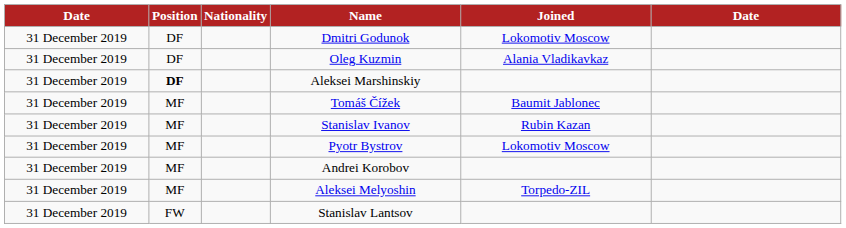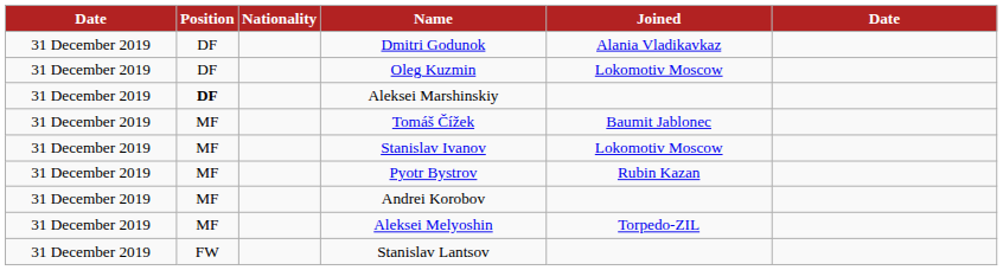 <table class="wikitable"  style="text-align:center; font-size:90%; ">
 <tr>
 <th style="background:#B22222; color:white; width:150px;">Date</th>
 <th style="background:#B22222; color:white; width:50px;">Position</th>
 <th style="background:#B22222; color:white; width:50px;">Nationality</th>
 <th style="background:#B22222; color:white; width:200px;">Name</th>
 <th style="background:#B22222; color:white; width:200px;">Joined</th>
 <th style="background:#B22222; color:white; width:200px;">Date</th>
 </tr>
 <tr>
 <td>31 December 2019</td>
 <td>DF</td>
 <td></td>
 <td><a href='#'>Dmitri Godunok</a></td>
-<td><a href='#'>Lokomotiv Moscow</a></td>
+<td><a href='#'>Alania Vladikavkaz</a></td>
 <td></td>
 </tr>
 <tr>
 <td>31 December 2019</td>
 <td>DF</td>
 <td></td>
 <td><a href='#'>Oleg Kuzmin</a></td>
-<td><a href='#'>Alania Vladikavkaz</a></td>
+<td><a href='#'>Lokomotiv Moscow</a></td>
 <td></td>
 </tr>
 <tr>
 <td>31 December 2019</td>
 <td><strong>DF</strong></td>
 <td></td>
 <td>Aleksei Marshinskiy</td>
 <td></td>
 <td></td>
 </tr>
 <tr>
 <td>31 December 2019</td>
 <td>MF</td>
 <td></td>
 <td><a href='#'>Tomáš Čížek</a></td>
 <td><a href='#'>Baumit Jablonec</a></td>
 <td></td>
 </tr>
 <tr>
 <td>31 December 2019</td>
 <td>MF</td>
 <td></td>
 <td><a href='#'>Stanislav Ivanov</a></td>
-<td><a href='#'>Rubin Kazan</a></td>
+<td><a href='#'>Lokomotiv Moscow</a></td>
 <td></td>
 </tr>
 <tr>
 <td>31 December 2019</td>
 <td>MF</td>
 <td></td>
 <td><a href='#'>Pyotr Bystrov</a></td>
-<td><a href='#'>Lokomotiv Moscow</a></td>
+<td><a href='#'>Rubin Kazan</a></td>
 <td></td>
 </tr>
 <tr>
 <td>31 December 2019</td>
 <td>MF</td>
 <td></td>
 <td>Andrei Korobov</td>
 <td></td>
 <td></td>
 </tr>
 <tr>
 <td>31 December 2019</td>
 <td>MF</td>
 <td></td>
 <td><a href='#'>Aleksei Melyoshin</a></td>
 <td><a href='#'>Torpedo-ZIL</a></td>
 <td></td>
 </tr>
 <tr>
 <td>31 December 2019</td>
 <td>FW</td>
 <td></td>
 <td>Stanislav Lantsov</td>
 <td></td>
 <td></td>
 </tr>
 </table>
